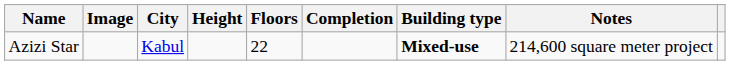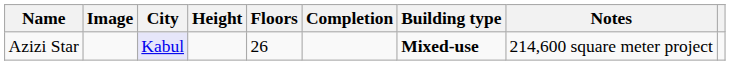 <table class="wikitable plainrowheaders sortable" text-align:left;">
 <tr>
 <th>Name</th>
 <th class="unsortable">Image</th>
 <th>City</th>
 <th>Height</th>
 <th>Floors</th>
 <th>Completion</th>
 <th>Building type</th>
 <th>Notes</th>
 <th class="unsortable"></th>
 </tr>
 <tr>
 <td>Azizi Star</td>
 <td></td>
-<td><a href='#'>Kabul</a></td>
+<td style="background: lavender;"><a href='#'>Kabul</a></td>
 <td></td>
-<td>22</td>
+<td>26</td>
 <td></td>
 <td><strong>Mixed-use</strong></td>
 <td>214,600 square meter project</td>
 <td></td>
 </tr>
 </table>
